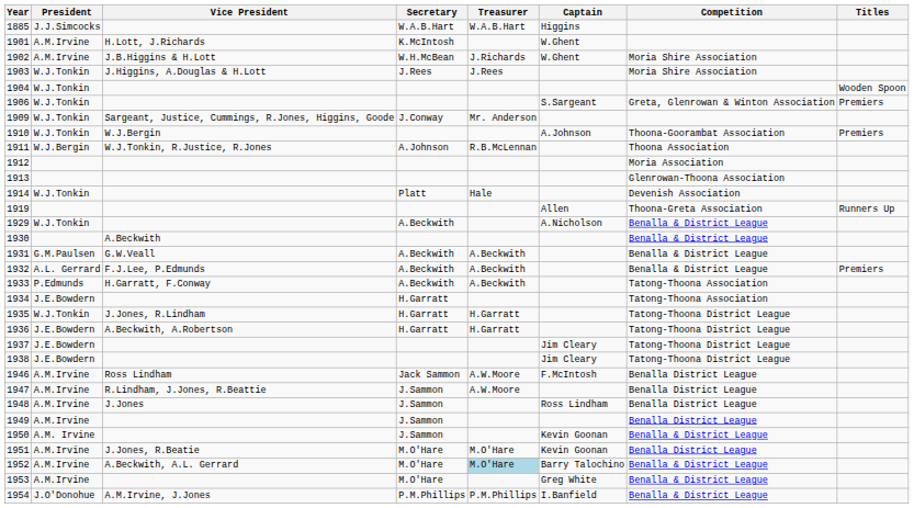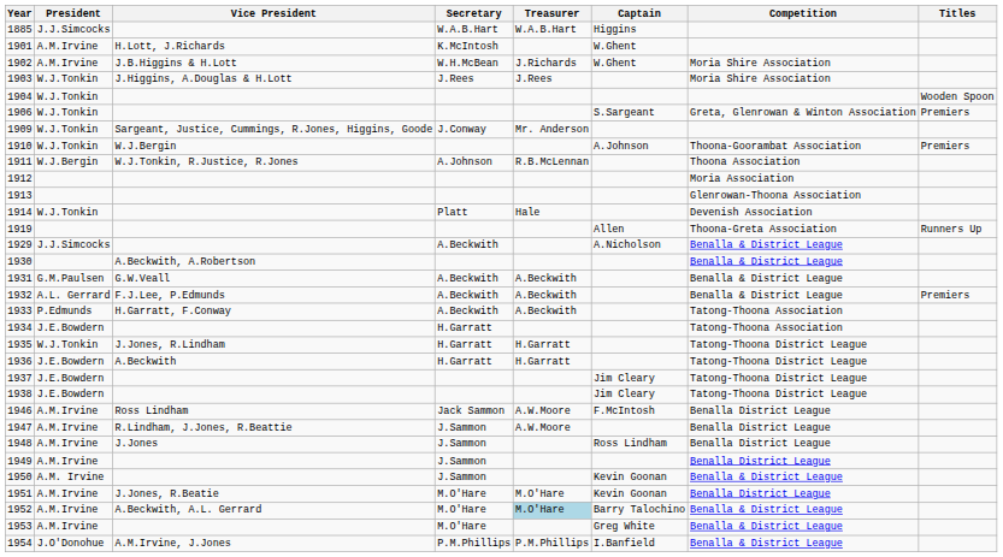 <table class="wikitable">
 <tr>
 <th>Year</th>
 <th>President</th>
 <th>Vice President</th>
 <th>Secretary</th>
 <th>Treasurer</th>
 <th>Captain</th>
 <th>Competition</th>
 <th>Titles</th>
 </tr>
 <tr>
 <td>1885</td>
 <td>J.J.Simcocks</td>
 <td></td>
 <td>W.A.B.Hart</td>
 <td>W.A.B.Hart</td>
 <td>Higgins</td>
 <td></td>
 <td></td>
 </tr>
 <tr>
 <td>1901</td>
 <td>A.M.Irvine</td>
 <td>H.Lott, J.Richards</td>
 <td>K.McIntosh</td>
 <td></td>
 <td>W.Ghent</td>
 <td></td>
 <td></td>
 </tr>
 <tr>
 <td>1902</td>
 <td>A.M.Irvine</td>
 <td>J.B.Higgins & H.Lott</td>
 <td>W.H.McBean</td>
 <td>J.Richards</td>
 <td>W.Ghent</td>
 <td>Moria Shire Association</td>
 <td></td>
 </tr>
 <tr>
 <td>1903</td>
 <td>W.J.Tonkin</td>
 <td>J.Higgins, A.Douglas & H.Lott</td>
 <td>J.Rees</td>
 <td>J.Rees</td>
 <td></td>
 <td>Moria Shire Association</td>
 <td></td>
 </tr>
 <tr>
 <td>1904</td>
 <td>W.J.Tonkin</td>
 <td></td>
 <td></td>
 <td></td>
 <td></td>
 <td></td>
 <td>Wooden Spoon</td>
 </tr>
 <tr>
 <td>1906</td>
 <td>W.J.Tonkin</td>
 <td></td>
 <td></td>
 <td></td>
 <td>S.Sargeant</td>
 <td>Greta, Glenrowan & Winton Association</td>
 <td>Premiers</td>
 </tr>
 <tr>
 <td>1909</td>
 <td>W.J.Tonkin</td>
 <td>Sargeant, Justice, Cummings, R.Jones, Higgins, Goode</td>
 <td>J.Conway</td>
 <td>Mr. Anderson</td>
 <td></td>
 <td></td>
 <td></td>
 </tr>
 <tr>
 <td>1910</td>
 <td>W.J.Tonkin</td>
 <td>W.J.Bergin</td>
 <td></td>
 <td></td>
 <td>A.Johnson</td>
 <td>Thoona-Goorambat Association</td>
 <td>Premiers</td>
 </tr>
 <tr>
 <td>1911</td>
 <td>W.J.Bergin</td>
 <td>W.J.Tonkin, R.Justice, R.Jones</td>
 <td>A.Johnson</td>
 <td>R.B.McLennan</td>
 <td></td>
 <td>Thoona Association</td>
 <td></td>
 </tr>
 <tr>
 <td>1912</td>
 <td></td>
 <td></td>
 <td></td>
 <td></td>
 <td></td>
 <td>Moria Association</td>
 <td></td>
 </tr>
 <tr>
 <td>1913</td>
 <td></td>
 <td></td>
 <td></td>
 <td></td>
 <td></td>
 <td>Glenrowan-Thoona Association</td>
 <td></td>
 </tr>
 <tr>
 <td>1914</td>
 <td>W.J.Tonkin</td>
 <td></td>
 <td>Platt</td>
 <td>Hale</td>
 <td></td>
 <td>Devenish Association</td>
 <td></td>
 </tr>
 <tr>
 <td>1919</td>
 <td></td>
 <td></td>
 <td></td>
 <td></td>
 <td>Allen</td>
 <td>Thoona-Greta Association</td>
 <td>Runners Up</td>
 </tr>
 <tr>
 <td>1929</td>
-<td>W.J.Tonkin</td>
+<td>J.J.Simcocks</td>
 <td></td>
 <td>A.Beckwith</td>
 <td></td>
 <td>A.Nicholson</td>
 <td><a href='#'>Benalla & District League</a></td>
 <td></td>
 </tr>
 <tr>
 <td>1930</td>
 <td></td>
-<td>A.Beckwith</td>
+<td>A.Beckwith, A.Robertson</td>
 <td></td>
 <td></td>
 <td></td>
 <td><a href='#'>Benalla & District League</a></td>
 <td></td>
 </tr>
 <tr>
 <td>1931</td>
 <td>G.M.Paulsen</td>
 <td>G.W.Veall</td>
 <td>A.Beckwith</td>
 <td>A.Beckwith</td>
 <td></td>
 <td>Benalla & District League</td>
 <td></td>
 </tr>
 <tr>
 <td>1932</td>
 <td>A.L. Gerrard</td>
 <td>F.J.Lee, P.Edmunds</td>
 <td>A.Beckwith</td>
 <td>A.Beckwith</td>
 <td></td>
 <td>Benalla & District League</td>
 <td>Premiers</td>
 </tr>
 <tr>
 <td>1933</td>
 <td>P.Edmunds</td>
 <td>H.Garratt, F.Conway</td>
 <td>A.Beckwith</td>
 <td>A.Beckwith</td>
 <td></td>
 <td>Tatong-Thoona Association</td>
 <td></td>
 </tr>
 <tr>
 <td>1934</td>
 <td>J.E.Bowdern</td>
 <td></td>
 <td>H.Garratt</td>
 <td></td>
 <td></td>
 <td>Tatong-Thoona Association</td>
 <td></td>
 </tr>
 <tr>
 <td>1935</td>
 <td>W.J.Tonkin</td>
 <td>J.Jones, R.Lindham</td>
 <td>H.Garratt</td>
 <td>H.Garratt</td>
 <td></td>
 <td>Tatong-Thoona District League</td>
 <td></td>
 </tr>
 <tr>
 <td>1936</td>
 <td>J.E.Bowdern</td>
-<td>A.Beckwith, A.Robertson</td>
+<td>A.Beckwith</td>
 <td>H.Garratt</td>
 <td>H.Garratt</td>
 <td></td>
 <td>Tatong-Thoona District League</td>
 <td></td>
 </tr>
 <tr>
 <td>1937</td>
 <td>J.E.Bowdern</td>
 <td></td>
 <td></td>
 <td></td>
 <td>Jim Cleary</td>
 <td>Tatong-Thoona District League</td>
 <td></td>
 </tr>
 <tr>
 <td>1938</td>
 <td>J.E.Bowdern</td>
 <td></td>
 <td></td>
 <td></td>
 <td>Jim Cleary</td>
 <td>Tatong-Thoona District League</td>
 <td></td>
 </tr>
 <tr>
 <td>1946</td>
 <td>A.M.Irvine</td>
 <td>Ross Lindham</td>
 <td>Jack Sammon</td>
 <td>A.W.Moore</td>
 <td>F.McIntosh</td>
 <td>Benalla District League</td>
 <td></td>
 </tr>
 <tr>
 <td>1947</td>
 <td>A.M.Irvine</td>
 <td>R.Lindham, J.Jones, R.Beattie</td>
 <td>J.Sammon</td>
 <td>A.W.Moore</td>
 <td></td>
 <td>Benalla District League</td>
 <td></td>
 </tr>
 <tr>
 <td>1948</td>
 <td>A.M.Irvine</td>
 <td>J.Jones</td>
 <td>J.Sammon</td>
 <td></td>
 <td>Ross Lindham</td>
 <td>Benalla District League</td>
 <td></td>
 </tr>
 <tr>
 <td>1949</td>
 <td>A.M.Irvine</td>
 <td></td>
 <td>J.Sammon</td>
 <td></td>
 <td></td>
 <td><a href='#'>Benalla District League</a></td>
 <td></td>
 </tr>
 <tr>
 <td>1950</td>
 <td>A.M. Irvine</td>
 <td></td>
 <td>J.Sammon</td>
 <td></td>
 <td>Kevin Goonan</td>
 <td><a href='#'>Benalla & District League</a></td>
 <td></td>
 </tr>
 <tr>
 <td>1951</td>
 <td>A.M.Irvine</td>
 <td>J.Jones, R.Beatie</td>
 <td>M.O'Hare</td>
 <td>M.O'Hare</td>
 <td>Kevin Goonan</td>
 <td><a href='#'>Benalla District League</a></td>
 <td></td>
 </tr>
 <tr>
 <td>1952</td>
 <td>A.M.Irvine</td>
 <td>A.Beckwith, A.L. Gerrard</td>
 <td>M.O'Hare</td>
 <td style="background: lightblue;">M.O'Hare</td>
 <td>Barry Talochino</td>
 <td><a href='#'>Benalla & District League</a></td>
 <td></td>
 </tr>
 <tr>
 <td>1953</td>
 <td>A.M.Irvine</td>
 <td></td>
 <td>M.O'Hare</td>
 <td></td>
 <td>Greg White</td>
 <td><a href='#'>Benalla & District League</a></td>
 <td></td>
 </tr>
 <tr>
 <td>1954</td>
 <td>J.O'Donohue</td>
 <td>A.M.Irvine, J.Jones</td>
 <td>P.M.Phillips</td>
 <td>P.M.Phillips</td>
 <td>I.Banfield</td>
 <td><a href='#'>Benalla & District League</a></td>
 <td></td>
 </tr>
 </table>
